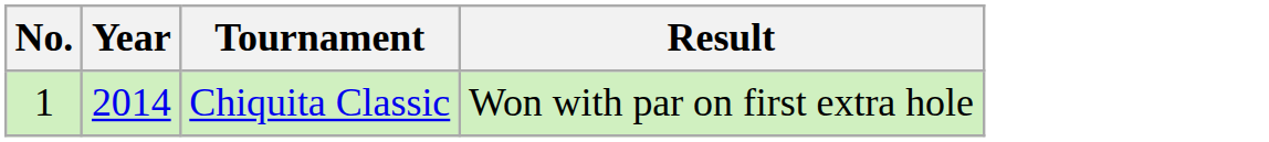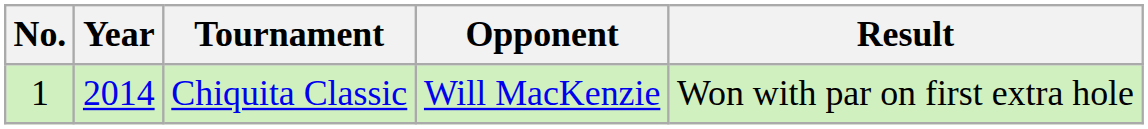 <table class="wikitable" style="font-size:95%;">
 <tr>
 <th>No.</th>
 <th>Year</th>
 <th>Tournament</th>
+<th>Opponent</th>
 <th>Result</th>
 </tr>
 <tr style="background:#D0F0C0;">
 <td align=center>1</td>
 <td><a href='#'>2014</a></td>
 <td><a href='#'>Chiquita Classic</a></td>
+<td> <a href='#'>Will MacKenzie</a></td>
 <td>Won with par on first extra hole</td>
 </tr>
 </table>
